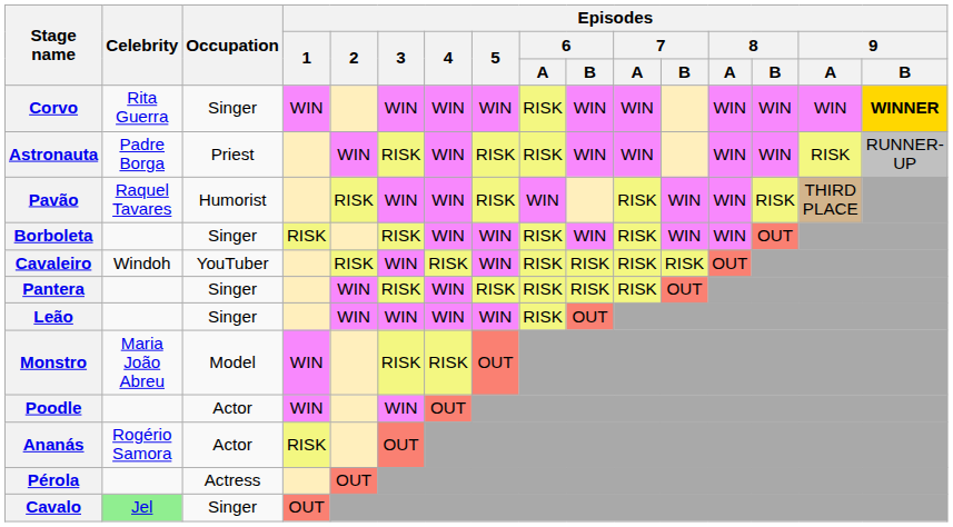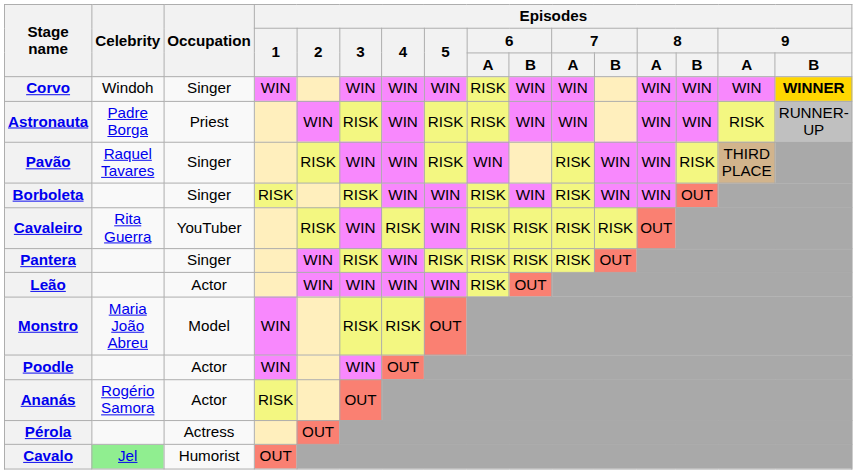 <table class="wikitable" style="text-align:center; ">
 <tr>
 <th rowspan="3">Stage name</th>
 <th rowspan="3">Celebrity</th>
 <th rowspan="3">Occupation</th>
 <th colspan="13">Episodes</th>
 </tr>
 <tr>
 <th rowspan="2">1</th>
 <th rowspan="2">2</th>
 <th rowspan="2">3</th>
 <th rowspan="2">4</th>
 <th rowspan="2">5</th>
 <th colspan="2">6</th>
 <th colspan="2">7</th>
 <th colspan="2">8</th>
 <th colspan="2">9</th>
 </tr>
 <tr>
 <th>A</th>
 <th>B</th>
 <th>A</th>
 <th>B</th>
 <th>A</th>
 <th>B</th>
 <th>A</th>
 <th>B</th>
 </tr>
 <tr>
 <th><a href='#'>Corvo</a></th>
-<td><a href='#'>Rita Guerra</a></td>
+<td>Windoh</td>
 <td>Singer</td>
 <td bgcolor="#F888FD">WIN</td>
 <td bgcolor="#FFEFBD"></td>
 <td bgcolor="#F888FD">WIN</td>
 <td bgcolor="#F888FD">WIN</td>
 <td bgcolor="#F888FD">WIN</td>
 <td bgcolor="#F3F781">RISK</td>
 <td bgcolor="#F888FD">WIN</td>
 <td bgcolor="#F888FD">WIN</td>
 <td bgcolor="#FFEFBD"></td>
 <td bgcolor="#F888FD">WIN</td>
 <td bgcolor="#F888FD">WIN</td>
 <td bgcolor="#F888FD">WIN</td>
 <td bgcolor="gold"><strong>WINNER</strong></td>
 </tr>
 <tr>
 <th><a href='#'>Astronauta</a></th>
 <td><a href='#'>Padre Borga</a></td>
 <td>Priest</td>
 <td bgcolor="#FFEFBD"></td>
 <td bgcolor="#F888FD">WIN</td>
 <td bgcolor="#F3F781">RISK</td>
 <td bgcolor="#F888FD">WIN</td>
 <td bgcolor="#F3F781">RISK</td>
 <td bgcolor="#F3F781">RISK</td>
 <td bgcolor="#F888FD">WIN</td>
 <td bgcolor="#F888FD">WIN</td>
 <td bgcolor="#FFEFBD"></td>
 <td bgcolor="#F888FD">WIN</td>
 <td bgcolor="#F888FD">WIN</td>
 <td bgcolor="#F3F781">RISK</td>
 <td bgcolor="silver">RUNNER-UP</td>
 </tr>
 <tr>
 <th><a href='#'>Pavão</a></th>
 <td><a href='#'>Raquel Tavares</a></td>
-<td>Humorist</td>
+<td>Singer</td>
 <td bgcolor="#FFEFBD"></td>
 <td bgcolor="#F3F781">RISK</td>
 <td bgcolor="#F888FD">WIN</td>
 <td bgcolor="#F888FD">WIN</td>
 <td bgcolor="#F3F781">RISK</td>
 <td bgcolor="#F888FD">WIN</td>
 <td bgcolor="#FFEFBD"></td>
 <td bgcolor="#F3F781">RISK</td>
 <td bgcolor="#F888FD">WIN</td>
 <td bgcolor="#F888FD">WIN</td>
 <td bgcolor="#F3F781">RISK</td>
 <td bgcolor="tan">THIRD PLACE</td>
 <td colspan="1" style="background:darkgrey"></td>
 </tr>
 <tr>
 <th><a href='#'>Borboleta</a></th>
 <td></td>
 <td>Singer</td>
 <td bgcolor="#F3F781">RISK</td>
 <td bgcolor="#FFEFBD"></td>
 <td bgcolor="#F3F781">RISK</td>
 <td bgcolor="#F888FD">WIN</td>
 <td bgcolor="#F888FD">WIN</td>
 <td bgcolor="#F3F781">RISK</td>
 <td bgcolor="#F888FD">WIN</td>
 <td bgcolor="#F3F781">RISK</td>
 <td bgcolor="#F888FD">WIN</td>
 <td bgcolor="#F888FD">WIN</td>
 <td bgcolor="salmon">OUT</td>
 <td colspan="2" style="background:darkgrey"></td>
 </tr>
 <tr>
 <th><a href='#'>Cavaleiro</a></th>
-<td>Windoh</td>
+<td><a href='#'>Rita Guerra</a></td>
 <td>YouTuber</td>
 <td bgcolor="#FFEFBD"></td>
 <td bgcolor="#F3F781">RISK</td>
 <td bgcolor="#F888FD">WIN</td>
 <td bgcolor="#F3F781">RISK</td>
 <td bgcolor="#F888FD">WIN</td>
 <td bgcolor="#F3F781">RISK</td>
 <td bgcolor="#F3F781">RISK</td>
 <td bgcolor="#F3F781">RISK</td>
 <td bgcolor="#F3F781">RISK</td>
 <td bgcolor="salmon">OUT</td>
 <td colspan="3" style="background:darkgrey"></td>
 </tr>
 <tr>
 <th><a href='#'>Pantera</a></th>
 <td></td>
 <td>Singer</td>
 <td bgcolor="#FFEFBD"></td>
 <td bgcolor="#F888FD">WIN</td>
 <td bgcolor="#F3F781">RISK</td>
 <td bgcolor="#F888FD">WIN</td>
 <td bgcolor="#F3F781">RISK</td>
 <td bgcolor="#F3F781">RISK</td>
 <td bgcolor="#F3F781">RISK</td>
 <td bgcolor="#F3F781">RISK</td>
 <td bgcolor="salmon">OUT</td>
 <td colspan="4" style="background:darkgrey"></td>
 </tr>
 <tr>
 <th><a href='#'>Leão</a></th>
 <td></td>
-<td>Singer</td>
+<td>Actor</td>
 <td bgcolor="#FFEFBD"></td>
 <td bgcolor="#F888FD">WIN</td>
 <td bgcolor="#F888FD">WIN</td>
 <td bgcolor="#F888FD">WIN</td>
 <td bgcolor="#F888FD">WIN</td>
 <td bgcolor="#F3F781">RISK</td>
 <td bgcolor="salmon">OUT</td>
 <td colspan="6" style="background:darkgrey"></td>
 </tr>
 <tr>
 <th><a href='#'>Monstro</a></th>
 <td><a href='#'>Maria João Abreu</a></td>
 <td>Model</td>
 <td bgcolor="#F888FD">WIN</td>
 <td bgcolor="#FFEFBD"></td>
 <td bgcolor="#F3F781">RISK</td>
 <td bgcolor="#F3F781">RISK</td>
 <td bgcolor="salmon">OUT</td>
 <td colspan="8" style="background:darkgrey"></td>
 </tr>
 <tr>
 <th><a href='#'>Poodle</a></th>
 <td></td>
 <td>Actor</td>
 <td bgcolor="#F888FD">WIN</td>
 <td bgcolor="#FFEFBD"></td>
 <td bgcolor="#F888FD">WIN</td>
 <td bgcolor="salmon">OUT</td>
 <td colspan="10" style="background:darkgrey"></td>
 </tr>
 <tr>
 <th><a href='#'>Ananás</a></th>
 <td><a href='#'>Rogério Samora</a></td>
 <td>Actor</td>
 <td bgcolor="#F3F781">RISK</td>
 <td bgcolor="#FFEFBD"></td>
 <td bgcolor="salmon">OUT</td>
 <td colspan="12" style="background:darkgrey"></td>
 </tr>
 <tr>
 <th><a href='#'>Pérola</a></th>
 <td></td>
 <td>Actress</td>
 <td bgcolor="#FFEFBD"></td>
 <td bgcolor="salmon">OUT</td>
 <td colspan="14" style="background:darkgrey"></td>
 </tr>
 <tr>
 <th><a href='#'>Cavalo</a></th>
 <td style="background: lightgreen;"><a href='#'>Jel</a></td>
-<td>Singer</td>
+<td>Humorist</td>
 <td bgcolor="salmon">OUT</td>
 <td colspan="16" style="background:darkgrey"></td>
 </tr>
 </table>
